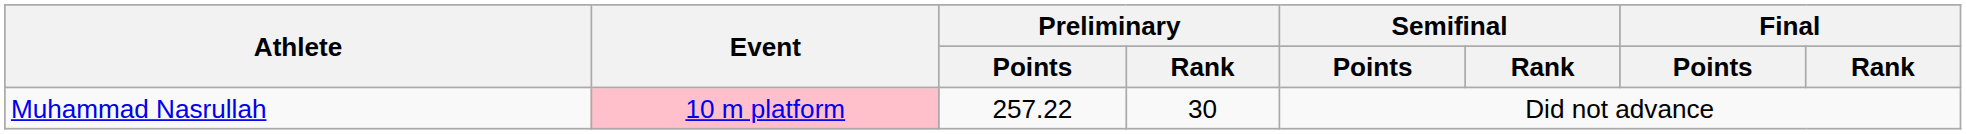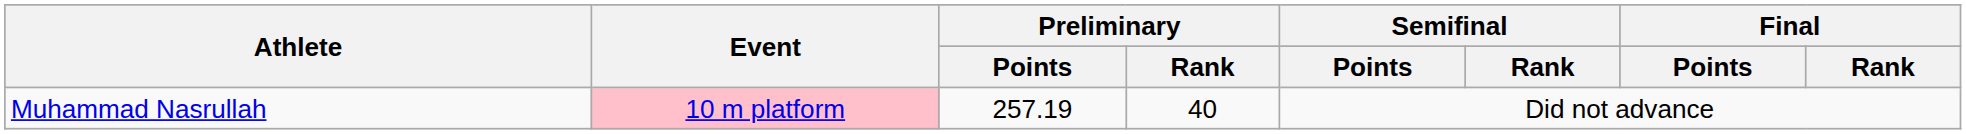 <table class=wikitable style="font-size:95%" width="90%">
 <tr>
 <th rowspan="2">Athlete</th>
 <th rowspan="2">Event</th>
 <th colspan="2">Preliminary</th>
 <th colspan="2">Semifinal</th>
 <th colspan="2">Final</th>
 </tr>
 <tr>
 <th>Points</th>
 <th>Rank</th>
 <th>Points</th>
 <th>Rank</th>
 <th>Points</th>
 <th>Rank</th>
 </tr>
 <tr>
 <td width=30%><a href='#'>Muhammad Nasrullah</a></td>
 <td align=center style="background: pink;"><a href='#'>10 m platform</a></td>
-<td align=center>257.22</td>
-<td align=center>30</td>
+<td align=center>257.19</td>
+<td align=center>40</td>
 <td align=center colspan="4">Did not advance</td>
 </tr>
 </table>
